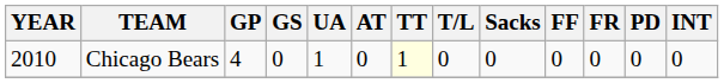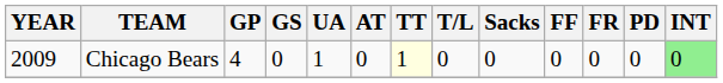 <table class="wikitable">
 <tr>
 <th>YEAR</th>
 <th>TEAM</th>
 <th>GP</th>
 <th>GS</th>
 <th>UA</th>
 <th>AT</th>
 <th>TT</th>
 <th>T/L</th>
 <th>Sacks</th>
 <th>FF</th>
 <th>FR</th>
 <th>PD</th>
 <th>INT</th>
 </tr>
 <tr>
-<td>2010</td>
+<td>2009</td>
 <td>Chicago Bears</td>
 <td>4</td>
 <td>0</td>
 <td>1</td>
 <td>0</td>
 <td style="background: lightyellow;">1</td>
 <td>0</td>
 <td>0</td>
 <td>0</td>
 <td>0</td>
 <td>0</td>
-<td>0</td>
+<td style="background: lightgreen;">0</td>
 </tr>
 <tr>
 </tr>
 </table>
